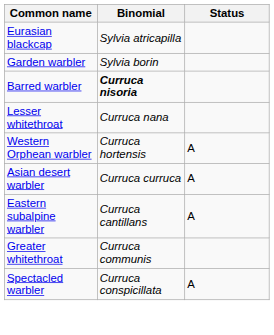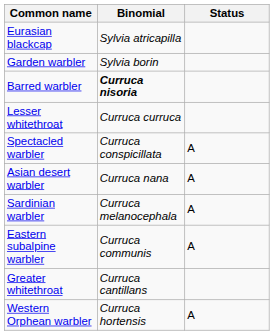 <table width=60% class="wikitable">
 <tr>
 <th width=35%>Common name</th>
 <th width=33%>Binomial</th>
 <th width=32%>Status</th>
 </tr>
 <tr>
 <td><a href='#'>Eurasian blackcap</a></td>
 <td><em>Sylvia atricapilla</em></td>
 <td></td>
 </tr>
 <tr>
 <td><a href='#'>Garden warbler</a></td>
 <td><em>Sylvia borin</em></td>
 <td></td>
 </tr>
 <tr>
 <td><a href='#'>Barred warbler</a></td>
 <td><strong><em>Curruca nisoria</em></strong></td>
 <td></td>
 </tr>
 <tr>
 <td><a href='#'>Lesser whitethroat</a></td>
+<td><em>Curruca curruca</em></td>
+<td></td>
+</tr>
+<tr>
+<td><a href='#'>Spectacled warbler</a></td>
+<td><em>Curruca conspicillata</em></td>
+<td>A</td>
+</tr>
+<tr>
+<td><a href='#'>Asian desert warbler</a></td>
 <td><em>Curruca nana</em></td>
+<td>A</td>
+</tr>
+<tr>
+<td><a href='#'>Sardinian warbler</a></td>
+<td><em>Curruca melanocephala</em></td>
+<td>A</td>
+</tr>
+<tr>
+<td><a href='#'>Eastern subalpine warbler</a></td>
+<td><em>Curruca communis</em></td>
+<td>A</td>
+</tr>
+<tr>
+<td><a href='#'>Greater whitethroat</a></td>
+<td><em>Curruca cantillans</em></td>
 <td></td>
 </tr>
 <tr>
 <td><a href='#'>Western Orphean warbler</a></td>
 <td><em>Curruca hortensis</em></td>
 <td>A</td>
 </tr>
-<tr>
-<td><a href='#'>Asian desert warbler</a></td>
-<td><em>Curruca curruca</em></td>
-<td>A</td>
-</tr>
-<tr>
-<td><a href='#'>Eastern subalpine warbler</a></td>
-<td><em>Curruca cantillans</em></td>
-<td>A</td>
-</tr>
-<tr>
-<td><a href='#'>Greater whitethroat</a></td>
-<td><em>Curruca communis</em></td>
-<td></td>
-</tr>
-<tr>
-<td><a href='#'>Spectacled warbler</a></td>
-<td><em>Curruca conspicillata</em></td>
-<td>A</td>
-</tr>
 </table>
